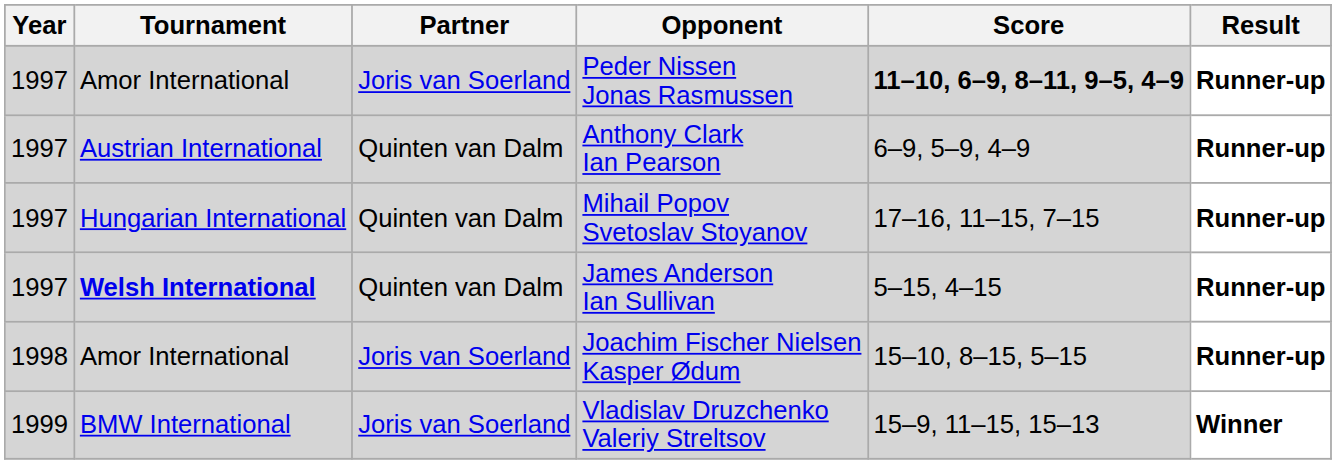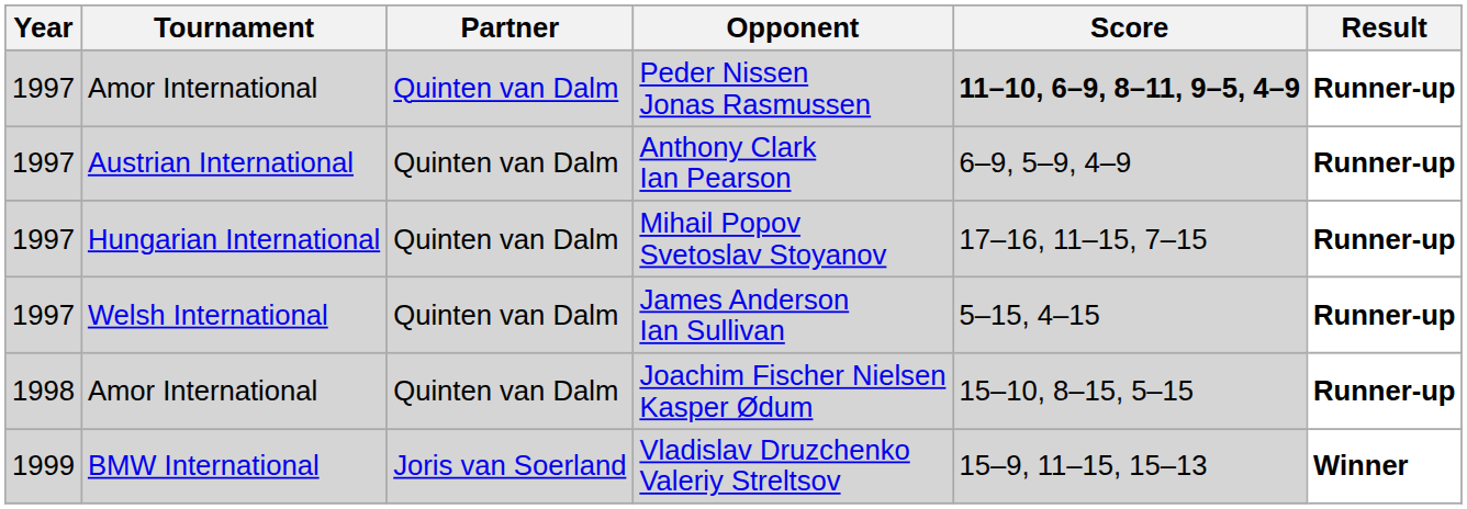 <table class="sortable wikitable" style="font-size: 90%;">
 <tr>
 <th>Year</th>
 <th>Tournament</th>
 <th>Partner</th>
 <th>Opponent</th>
 <th>Score</th>
 <th>Result</th>
 </tr>
 <tr style="background:#D5D5D5">
 <td align="center">1997</td>
 <td align="left">Amor International</td>
-<td align="left"> <a href='#'>Joris van Soerland</a></td>
+<td align="left"> <a href='#'>Quinten van Dalm</a></td>
 <td align="left"> <a href='#'>Peder Nissen</a><br> <a href='#'>Jonas Rasmussen</a></td>
 <td align="left"><strong>11–10, 6–9, 8–11, 9–5, 4–9</strong></td>
 <td style="text-align:left; background:white"> <strong>Runner-up</strong></td>
 </tr>
 <tr style="background:#D5D5D5">
 <td align="center">1997</td>
 <td align="left"><a href='#'>Austrian International</a></td>
 <td align="left"> Quinten van Dalm</td>
 <td align="left"> <a href='#'>Anthony Clark</a><br> <a href='#'>Ian Pearson</a></td>
 <td align="left">6–9, 5–9, 4–9</td>
 <td style="text-align:left; background:white"> <strong>Runner-up</strong></td>
 </tr>
 <tr style="background:#D5D5D5">
 <td align="center">1997</td>
 <td align="left"><a href='#'>Hungarian International</a></td>
 <td align="left"> Quinten van Dalm</td>
 <td align="left"> <a href='#'>Mihail Popov</a><br> <a href='#'>Svetoslav Stoyanov</a></td>
 <td align="left">17–16, 11–15, 7–15</td>
 <td style="text-align:left; background:white"> <strong>Runner-up</strong></td>
 </tr>
 <tr style="background:#D5D5D5">
 <td align="center">1997</td>
-<td align="left"><strong><a href='#'>Welsh International</a></strong></td>
+<td align="left"><a href='#'>Welsh International</a></td>
 <td align="left"> Quinten van Dalm</td>
 <td align="left"> <a href='#'>James Anderson</a><br> <a href='#'>Ian Sullivan</a></td>
 <td align="left">5–15, 4–15</td>
 <td style="text-align:left; background:white"> <strong>Runner-up</strong></td>
 </tr>
 <tr style="background:#D5D5D5">
 <td align="center">1998</td>
 <td align="left">Amor International</td>
-<td align="left"> <a href='#'>Joris van Soerland</a></td>
+<td align="left"> Quinten van Dalm</td>
 <td align="left"> <a href='#'>Joachim Fischer Nielsen</a><br> <a href='#'>Kasper Ødum</a></td>
 <td align="left">15–10, 8–15, 5–15</td>
 <td style="text-align:left; background:white"> <strong>Runner-up</strong></td>
 </tr>
 <tr style="background:#D5D5D5">
 <td align="center">1999</td>
 <td align="left"><a href='#'>BMW International</a></td>
 <td align="left"> <a href='#'>Joris van Soerland</a></td>
 <td align="left"> <a href='#'>Vladislav Druzchenko</a><br> <a href='#'>Valeriy Streltsov</a></td>
 <td align="left">15–9, 11–15, 15–13</td>
 <td style="text-align:left; background:white"> <strong>Winner</strong></td>
 </tr>
 </table>
